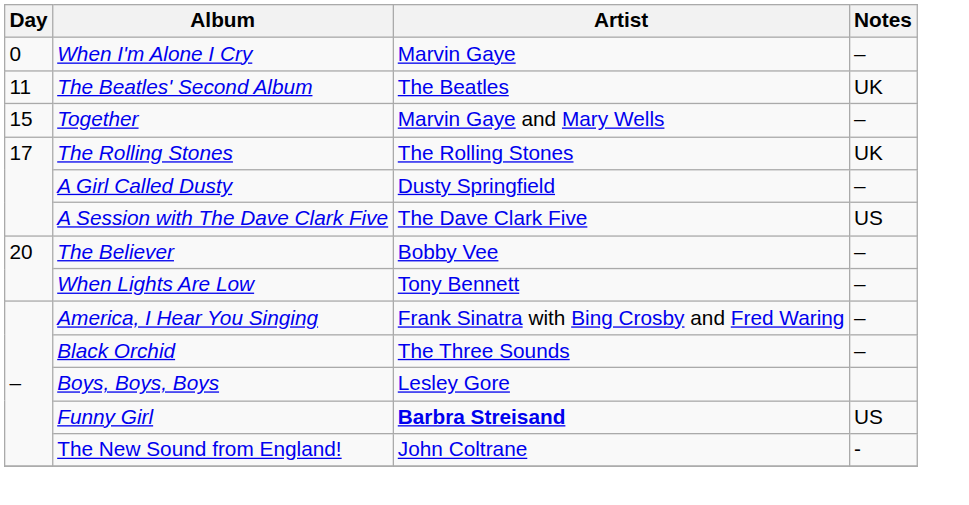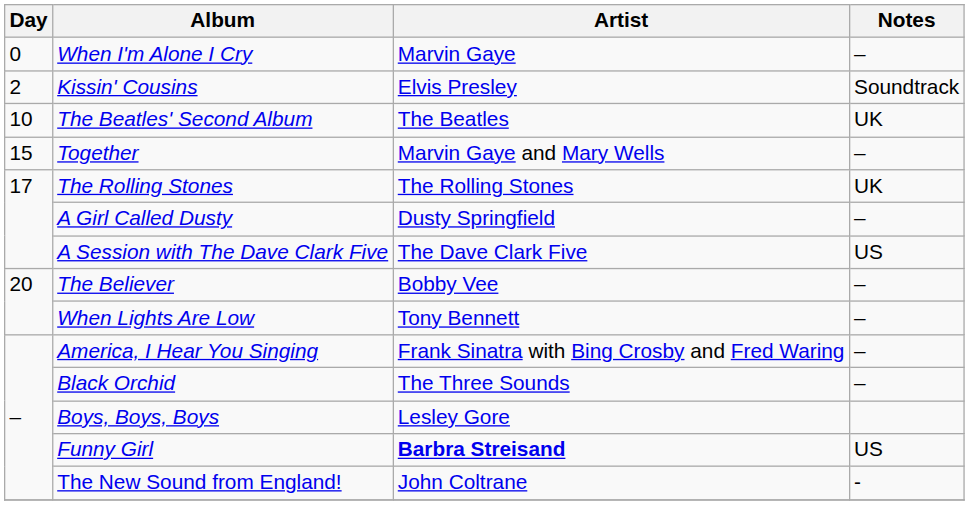 <table class="wikitable">
 <tr>
 <th>Day</th>
 <th>Album</th>
 <th>Artist</th>
 <th>Notes</th>
 </tr>
 <tr>
 <td>0</td>
 <td><em><a href='#'>When I'm Alone I Cry</a></em></td>
 <td><a href='#'>Marvin Gaye</a></td>
 <td>–</td>
 </tr>
 <tr>
-<td>11</td>
+<td>2</td>
+<td><em><a href='#'>Kissin' Cousins</a></em></td>
+<td><a href='#'>Elvis Presley</a></td>
+<td>Soundtrack</td>
+</tr>
+<tr>
+<td>10</td>
 <td><em><a href='#'>The Beatles' Second Album</a></em></td>
 <td><a href='#'>The Beatles</a></td>
 <td>UK</td>
 </tr>
 <tr>
 <td>15</td>
 <td><em><a href='#'>Together</a></em></td>
 <td><a href='#'>Marvin Gaye</a> and <a href='#'>Mary Wells</a></td>
 <td>–</td>
 </tr>
 <tr>
 <td rowspan="3" style="vertical-align:top;">17</td>
 <td><em><a href='#'>The Rolling Stones</a></em></td>
 <td><a href='#'>The Rolling Stones</a></td>
 <td>UK</td>
 </tr>
 <tr>
 <td><em><a href='#'>A Girl Called Dusty</a></em></td>
 <td><a href='#'>Dusty Springfield</a></td>
 <td>–</td>
 </tr>
 <tr>
 <td><em><a href='#'>A Session with The Dave Clark Five</a></em></td>
 <td><a href='#'>The Dave Clark Five</a></td>
 <td>US</td>
 </tr>
 <tr>
 <td rowspan="2" style="vertical-align:top;">20</td>
 <td><em><a href='#'>The Believer</a></em></td>
 <td><a href='#'>Bobby Vee</a></td>
 <td>–</td>
 </tr>
 <tr>
 <td><em><a href='#'>When Lights Are Low</a></em></td>
 <td><a href='#'>Tony Bennett</a></td>
 <td>–</td>
 </tr>
 <tr>
 <td rowspan="5">–</td>
 <td><em><a href='#'>America, I Hear You Singing</a></em></td>
 <td><a href='#'>Frank Sinatra</a> with <a href='#'>Bing Crosby</a> and <a href='#'>Fred Waring</a></td>
 <td>–</td>
 </tr>
 <tr>
 <td><em><a href='#'>Black Orchid</a></em></td>
 <td><a href='#'>The Three Sounds</a></td>
 <td>–</td>
 </tr>
 <tr>
 <td><em><a href='#'>Boys, Boys, Boys</a></em></td>
 <td><a href='#'>Lesley Gore</a></td>
 <td></td>
 </tr>
 <tr>
 <td><em><a href='#'>Funny Girl</a></em></td>
 <td><strong><a href='#'>Barbra Streisand</a></strong></td>
 <td>US</td>
 </tr>
 <tr>
 <td><a href='#'>The New Sound from England!</a></td>
 <td><a href='#'>John Coltrane</a></td>
 <td>-</td>
 </tr>
 <tr>
 </tr>
 </table>
